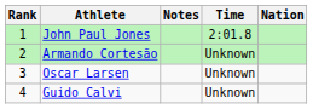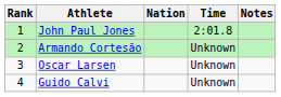 <table class="wikitable sortable" style="text-align:center">
 <tr>
 <th>Rank</th>
 <th>Athlete</th>
+<th>Nation</th>
+<th>Time</th>
 <th>Notes</th>
-<th>Time</th>
-<th>Nation</th>
 </tr>
 <tr bgcolor=bbf3bb>
 <td>1</td>
 <td align=left><a href='#'>John Paul Jones</a></td>
+<td align=left></td>
+<td>2:01.8</td>
 <td></td>
-<td>2:01.8</td>
-<td align=left></td>
 </tr>
 <tr bgcolor=bbf3bb>
 <td>2</td>
 <td align=left><a href='#'>Armando Cortesão</a></td>
+<td align=left></td>
+<td data-sort-value=3:00.0>Unknown</td>
 <td></td>
-<td data-sort-value=3:00.0>Unknown</td>
-<td align=left></td>
 </tr>
 <tr>
 <td>3</td>
 <td align=left><a href='#'>Oscar Larsen</a></td>
+<td align=left></td>
+<td data-sort-value=4:00.0>Unknown</td>
 <td></td>
-<td data-sort-value=4:00.0>Unknown</td>
-<td align=left></td>
 </tr>
 <tr>
 <td>4</td>
 <td align=left><a href='#'>Guido Calvi</a></td>
+<td align=left></td>
+<td data-sort-value=5:00.0>Unknown</td>
 <td></td>
-<td data-sort-value=5:00.0>Unknown</td>
-<td align=left></td>
 </tr>
 </table>
